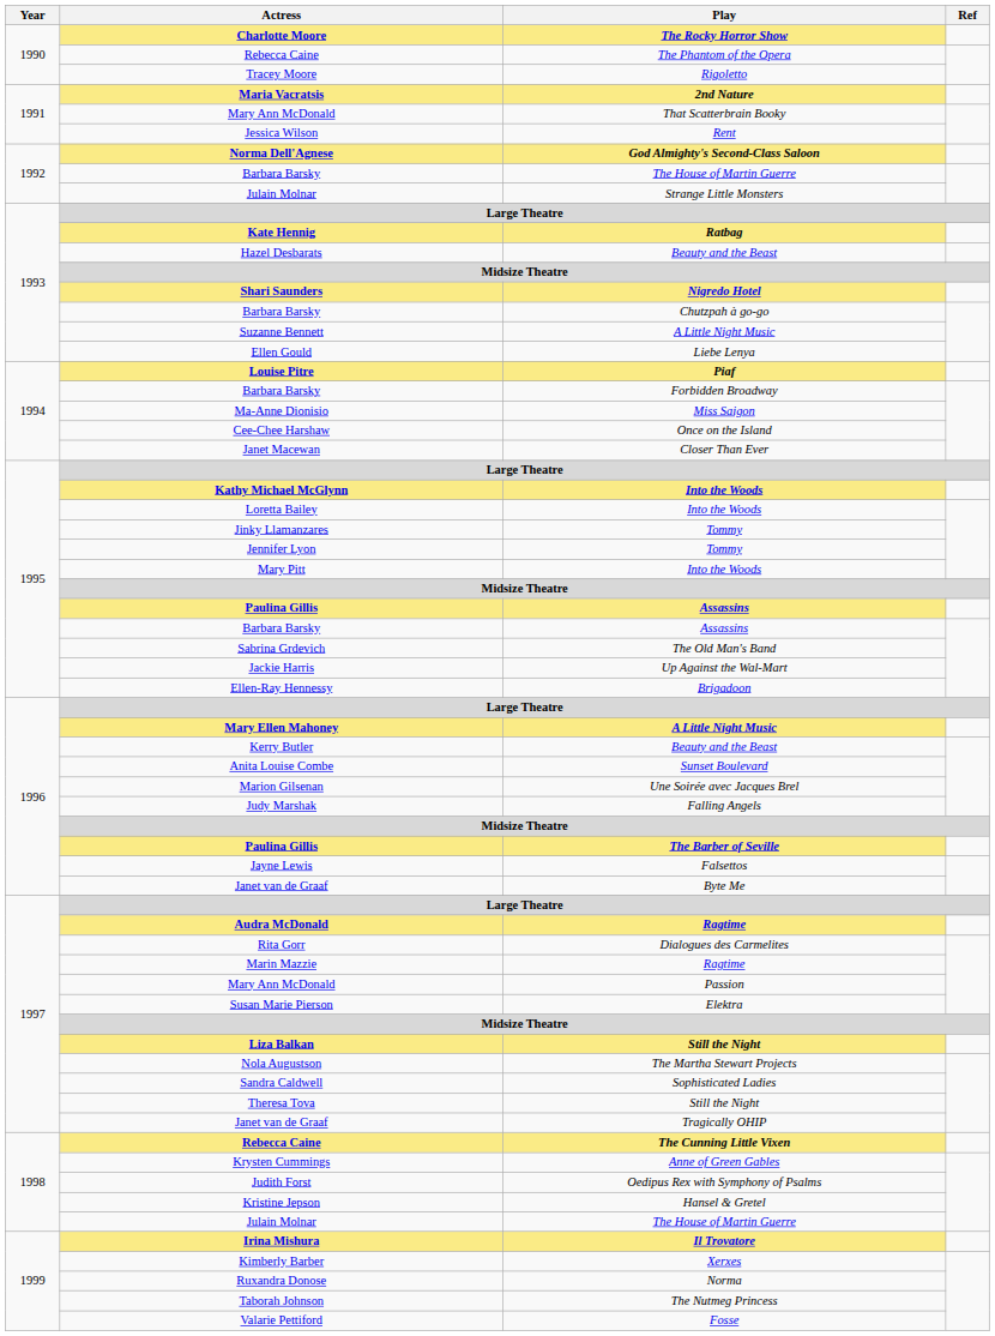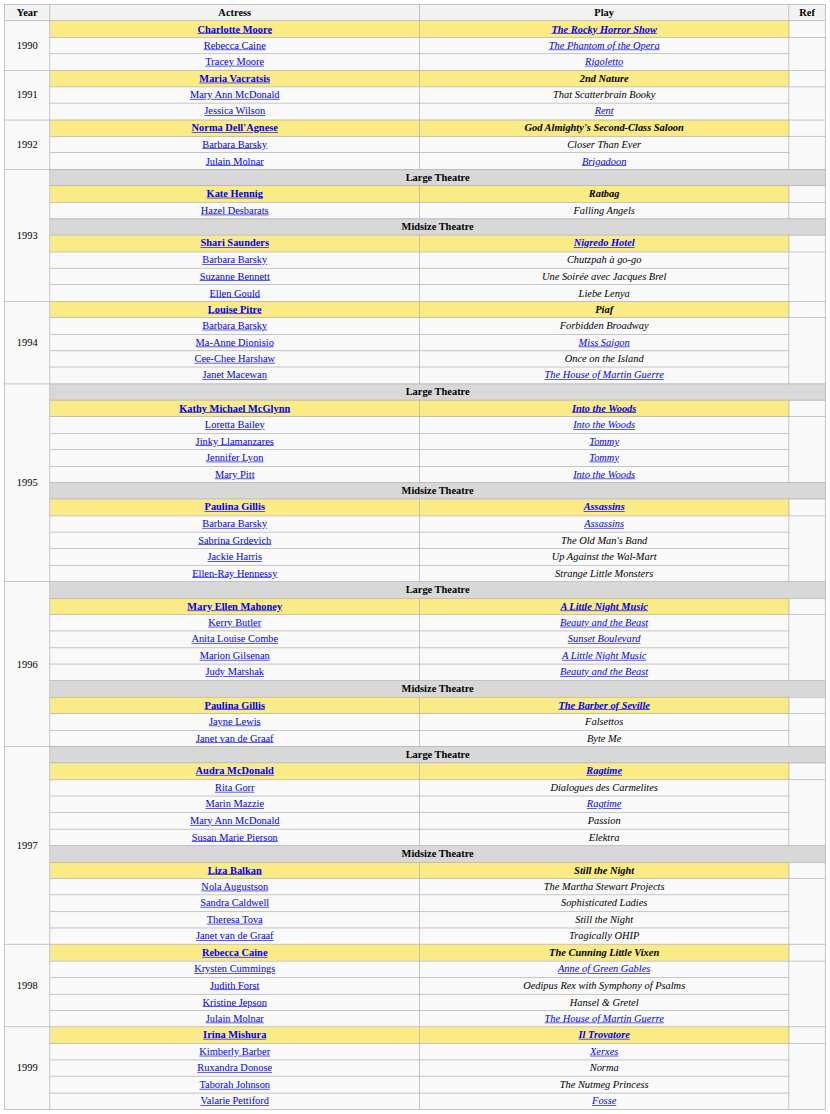 <table class="wikitable" width="100%" style="text-align:center;">
 <tr>
 <th>Year</th>
 <th width="45%">Actress</th>
 <th width="45%">Play</th>
 <th>Ref</th>
 </tr>
 <tr>
 <td rowspan=3>1990</td>
 <td style="background:#FAEB86"><strong><a href='#'>Charlotte Moore</a></strong></td>
 <td style="background:#FAEB86"><strong><em><a href='#'>The Rocky Horror Show</a></em></strong></td>
 <td></td>
 </tr>
 <tr>
 <td><a href='#'>Rebecca Caine</a></td>
 <td><em><a href='#'>The Phantom of the Opera</a></em></td>
 <td rowspan=2></td>
 </tr>
 <tr>
 <td><a href='#'>Tracey Moore</a></td>
 <td><em><a href='#'>Rigoletto</a></em></td>
 </tr>
 <tr>
 <td rowspan=3>1991</td>
 <td style="background:#FAEB86"><strong><a href='#'>Maria Vacratsis</a></strong></td>
 <td style="background:#FAEB86"><strong><em>2nd Nature</em></strong></td>
 <td></td>
 </tr>
 <tr>
 <td><a href='#'>Mary Ann McDonald</a></td>
 <td><em>That Scatterbrain Booky</em></td>
 <td rowspan=2></td>
 </tr>
 <tr>
 <td><a href='#'>Jessica Wilson</a></td>
 <td><em><a href='#'>Rent</a></em></td>
 </tr>
 <tr>
 <td rowspan=3>1992</td>
 <td style="background:#FAEB86"><strong><a href='#'>Norma Dell'Agnese</a></strong></td>
 <td style="background:#FAEB86"><strong><em>God Almighty's Second-Class Saloon</em></strong></td>
 <td></td>
 </tr>
 <tr>
 <td><a href='#'>Barbara Barsky</a></td>
-<td><em><a href='#'>The House of Martin Guerre</a></em></td>
+<td><em>Closer Than Ever</em></td>
 <td rowspan=2></td>
 </tr>
 <tr>
 <td><a href='#'>Julain Molnar</a></td>
-<td><em>Strange Little Monsters</em></td>
+<td><em><a href='#'>Brigadoon</a></em></td>
 </tr>
 <tr>
 <td rowspan=8>1993</td>
 <td colspan=3 style="background:#D8D8D8;"><strong>Large Theatre</strong></td>
 </tr>
 <tr>
 <td style="background:#FAEB86"><strong><a href='#'>Kate Hennig</a></strong></td>
 <td style="background:#FAEB86"><strong><em>Ratbag</em></strong></td>
 <td></td>
 </tr>
 <tr>
 <td><a href='#'>Hazel Desbarats</a></td>
-<td><em><a href='#'>Beauty and the Beast</a></em></td>
+<td><em>Falling Angels</em></td>
 <td></td>
 </tr>
 <tr>
 <td colspan=3 style="background:#D8D8D8;"><strong>Midsize Theatre</strong></td>
 </tr>
 <tr>
 <td style="background:#FAEB86"><strong><a href='#'>Shari Saunders</a></strong></td>
 <td style="background:#FAEB86"><strong><em><a href='#'>Nigredo Hotel</a></em></strong></td>
 <td></td>
 </tr>
 <tr>
 <td><a href='#'>Barbara Barsky</a></td>
 <td><em>Chutzpah à go-go</em></td>
 <td rowspan=3></td>
 </tr>
 <tr>
 <td><a href='#'>Suzanne Bennett</a></td>
-<td><em><a href='#'>A Little Night Music</a></em></td>
+<td><em>Une Soirée avec Jacques Brel</em></td>
 </tr>
 <tr>
 <td><a href='#'>Ellen Gould</a></td>
 <td><em>Liebe Lenya</em></td>
 </tr>
 <tr>
 <td rowspan=5>1994</td>
 <td style="background:#FAEB86"><strong><a href='#'>Louise Pitre</a></strong></td>
 <td style="background:#FAEB86"><strong><em>Piaf</em></strong></td>
 <td></td>
 </tr>
 <tr>
 <td><a href='#'>Barbara Barsky</a></td>
 <td><em>Forbidden Broadway</em></td>
 <td rowspan=4></td>
 </tr>
 <tr>
 <td><a href='#'>Ma-Anne Dionisio</a></td>
 <td><em><a href='#'>Miss Saigon</a></em></td>
 </tr>
 <tr>
 <td><a href='#'>Cee-Chee Harshaw</a></td>
 <td><em>Once on the Island</em></td>
 </tr>
 <tr>
 <td><a href='#'>Janet Macewan</a></td>
-<td><em>Closer Than Ever</em></td>
+<td><em><a href='#'>The House of Martin Guerre</a></em></td>
 </tr>
 <tr>
 <td rowspan=12>1995</td>
 <td colspan=3 style="background:#D8D8D8;"><strong>Large Theatre</strong></td>
 </tr>
 <tr>
 <td style="background:#FAEB86"><strong><a href='#'>Kathy Michael McGlynn</a></strong></td>
 <td style="background:#FAEB86"><strong><em><a href='#'>Into the Woods</a></em></strong></td>
 <td></td>
 </tr>
 <tr>
 <td><a href='#'>Loretta Bailey</a></td>
 <td><em><a href='#'>Into the Woods</a></em></td>
 <td rowspan=4></td>
 </tr>
 <tr>
 <td><a href='#'>Jinky Llamanzares</a></td>
 <td><em><a href='#'>Tommy</a></em></td>
 </tr>
 <tr>
 <td><a href='#'>Jennifer Lyon</a></td>
 <td><em><a href='#'>Tommy</a></em></td>
 </tr>
 <tr>
 <td><a href='#'>Mary Pitt</a></td>
 <td><em><a href='#'>Into the Woods</a></em></td>
 </tr>
 <tr>
 <td colspan=3 style="background:#D8D8D8;"><strong>Midsize Theatre</strong></td>
 </tr>
 <tr>
 <td style="background:#FAEB86"><strong><a href='#'>Paulina Gillis</a></strong></td>
 <td style="background:#FAEB86"><strong><em><a href='#'>Assassins</a></em></strong></td>
 <td></td>
 </tr>
 <tr>
 <td><a href='#'>Barbara Barsky</a></td>
 <td><em><a href='#'>Assassins</a></em></td>
 <td rowspan=4></td>
 </tr>
 <tr>
 <td><a href='#'>Sabrina Grdevich</a></td>
 <td><em>The Old Man's Band</em></td>
 </tr>
 <tr>
 <td><a href='#'>Jackie Harris</a></td>
 <td><em>Up Against the Wal-Mart</em></td>
 </tr>
 <tr>
 <td><a href='#'>Ellen-Ray Hennessy</a></td>
-<td><em><a href='#'>Brigadoon</a></em></td>
+<td><em>Strange Little Monsters</em></td>
 </tr>
 <tr>
 <td rowspan=10>1996</td>
 <td colspan=3 style="background:#D8D8D8;"><strong>Large Theatre</strong></td>
 </tr>
 <tr>
 <td style="background:#FAEB86"><strong><a href='#'>Mary Ellen Mahoney</a></strong></td>
 <td style="background:#FAEB86"><strong><em><a href='#'>A Little Night Music</a></em></strong></td>
 <td></td>
 </tr>
 <tr>
 <td><a href='#'>Kerry Butler</a></td>
 <td><em><a href='#'>Beauty and the Beast</a></em></td>
 <td rowspan=4></td>
 </tr>
 <tr>
 <td><a href='#'>Anita Louise Combe</a></td>
 <td><em><a href='#'>Sunset Boulevard</a></em></td>
 </tr>
 <tr>
 <td><a href='#'>Marion Gilsenan</a></td>
-<td><em>Une Soirée avec Jacques Brel</em></td>
+<td><em><a href='#'>A Little Night Music</a></em></td>
 </tr>
 <tr>
 <td><a href='#'>Judy Marshak</a></td>
-<td><em>Falling Angels</em></td>
+<td><em><a href='#'>Beauty and the Beast</a></em></td>
 </tr>
 <tr>
 <td colspan=3 style="background:#D8D8D8;"><strong>Midsize Theatre</strong></td>
 </tr>
 <tr>
 <td style="background:#FAEB86"><strong><a href='#'>Paulina Gillis</a></strong></td>
 <td style="background:#FAEB86"><strong><em><a href='#'>The Barber of Seville</a></em></strong></td>
 <td></td>
 </tr>
 <tr>
 <td><a href='#'>Jayne Lewis</a></td>
 <td><em>Falsettos</em></td>
 <td rowspan=2></td>
 </tr>
 <tr>
 <td><a href='#'>Janet van de Graaf</a></td>
 <td><em>Byte Me</em></td>
 </tr>
 <tr>
 <td rowspan=12>1997</td>
 <td colspan=3 style="background:#D8D8D8;"><strong>Large Theatre</strong></td>
 </tr>
 <tr>
 <td style="background:#FAEB86"><strong><a href='#'>Audra McDonald</a></strong></td>
 <td style="background:#FAEB86"><strong><em><a href='#'>Ragtime</a></em></strong></td>
 <td></td>
 </tr>
 <tr>
 <td><a href='#'>Rita Gorr</a></td>
 <td><em>Dialogues des Carmelites</em></td>
 <td rowspan=4></td>
 </tr>
 <tr>
 <td><a href='#'>Marin Mazzie</a></td>
 <td><em><a href='#'>Ragtime</a></em></td>
 </tr>
 <tr>
 <td><a href='#'>Mary Ann McDonald</a></td>
 <td><em>Passion</em></td>
 </tr>
 <tr>
 <td><a href='#'>Susan Marie Pierson</a></td>
 <td><em>Elektra</em></td>
 </tr>
 <tr>
 <td colspan=3 style="background:#D8D8D8;"><strong>Midsize Theatre</strong></td>
 </tr>
 <tr>
 <td style="background:#FAEB86"><strong><a href='#'>Liza Balkan</a></strong></td>
 <td style="background:#FAEB86"><strong><em>Still the Night</em></strong></td>
 <td></td>
 </tr>
 <tr>
 <td><a href='#'>Nola Augustson</a></td>
 <td><em>The Martha Stewart Projects</em></td>
 <td rowspan=4></td>
 </tr>
 <tr>
 <td><a href='#'>Sandra Caldwell</a></td>
 <td><em>Sophisticated Ladies</em></td>
 </tr>
 <tr>
 <td><a href='#'>Theresa Tova</a></td>
 <td><em>Still the Night</em></td>
 </tr>
 <tr>
 <td><a href='#'>Janet van de Graaf</a></td>
 <td><em>Tragically OHIP</em></td>
 </tr>
 <tr>
 <td rowspan=5>1998</td>
 <td style="background:#FAEB86"><strong><a href='#'>Rebecca Caine</a></strong></td>
 <td style="background:#FAEB86"><strong><em>The Cunning Little Vixen</em></strong></td>
 <td></td>
 </tr>
 <tr>
 <td><a href='#'>Krysten Cummings</a></td>
 <td><em><a href='#'>Anne of Green Gables</a></em></td>
 <td rowspan=4></td>
 </tr>
 <tr>
 <td><a href='#'>Judith Forst</a></td>
 <td><em>Oedipus Rex with Symphony of Psalms</em></td>
 </tr>
 <tr>
 <td><a href='#'>Kristine Jepson</a></td>
 <td><em>Hansel & Gretel</em></td>
 </tr>
 <tr>
 <td><a href='#'>Julain Molnar</a></td>
 <td><em><a href='#'>The House of Martin Guerre</a></em></td>
 </tr>
 <tr>
 <td rowspan=5>1999</td>
 <td style="background:#FAEB86"><strong><a href='#'>Irina Mishura</a></strong></td>
 <td style="background:#FAEB86"><strong><em><a href='#'>Il Trovatore</a></em></strong></td>
 <td></td>
 </tr>
 <tr>
 <td><a href='#'>Kimberly Barber</a></td>
 <td><em><a href='#'>Xerxes</a></em></td>
 <td rowspan=4></td>
 </tr>
 <tr>
 <td><a href='#'>Ruxandra Donose</a></td>
 <td><em>Norma</em></td>
 </tr>
 <tr>
 <td><a href='#'>Taborah Johnson</a></td>
 <td><em>The Nutmeg Princess</em></td>
 </tr>
 <tr>
 <td><a href='#'>Valarie Pettiford</a></td>
 <td><em><a href='#'>Fosse</a></em></td>
 </tr>
 </table>
